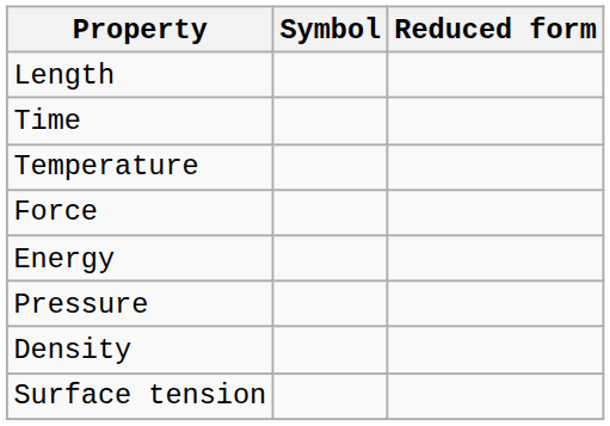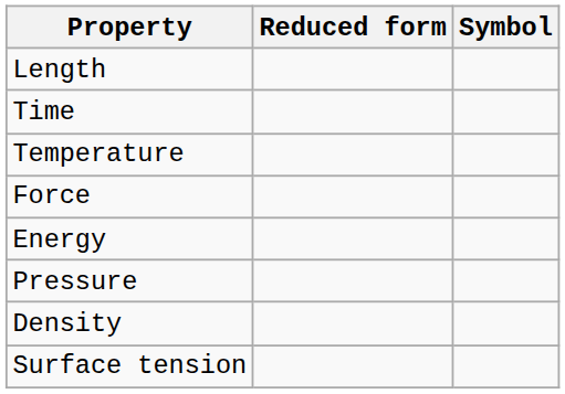 <table class="wikitable" style="float:right">
 <tr>
 <th>Property</th>
+<th>Reduced form</th>
 <th>Symbol</th>
-<th>Reduced form</th>
 </tr>
 <tr>
 <td>Length</td>
 <td></td>
 <td></td>
 </tr>
 <tr>
 <td>Time</td>
 <td></td>
 <td></td>
 </tr>
 <tr>
 <td>Temperature</td>
 <td></td>
 <td></td>
 </tr>
 <tr>
 <td>Force</td>
 <td></td>
 <td></td>
 </tr>
 <tr>
 <td>Energy</td>
 <td></td>
 <td></td>
 </tr>
 <tr>
 <td>Pressure</td>
 <td></td>
 <td></td>
 </tr>
 <tr>
 <td>Density</td>
 <td></td>
 <td></td>
 </tr>
 <tr>
 <td>Surface tension</td>
 <td></td>
 <td></td>
 </tr>
 </table>
